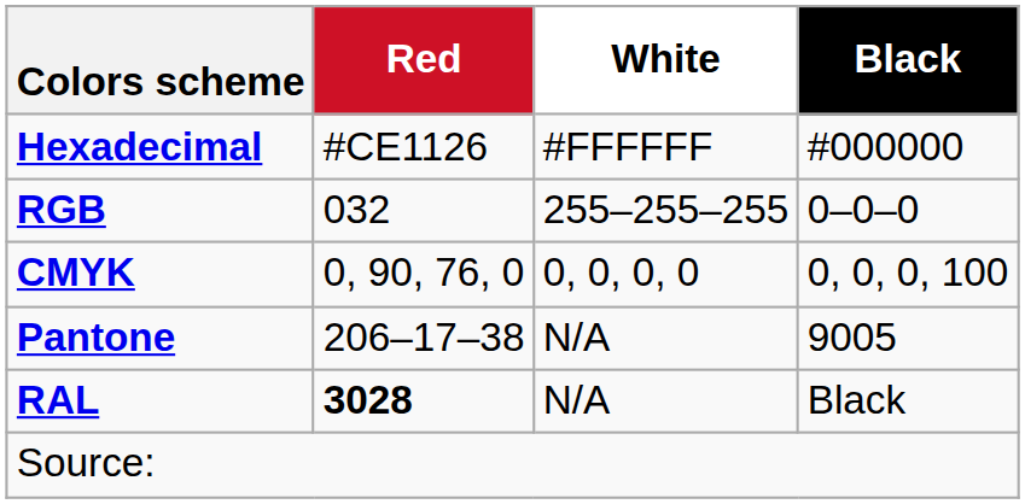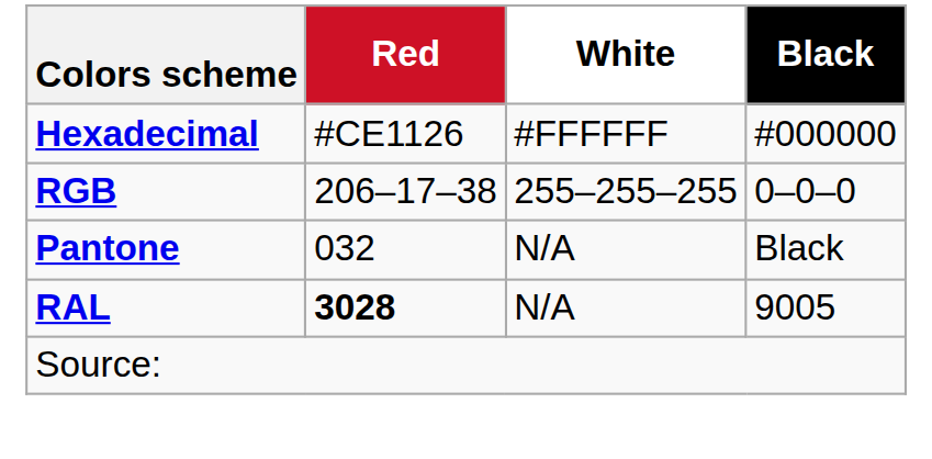 <table class="wikitable" style="margin-left:auto; margin-right:auto;">
 <tr>
 <th><br>Colors scheme</th>
 <th style="background:#CE1126;color:white">Red</th>
 <th style="background:#FFFFFF">White</th>
 <th style="background:#000000;color:white">Black</th>
 </tr>
 <tr>
 <td><strong><a href='#'>Hexadecimal</a></strong></td>
 <td>#CE1126</td>
 <td>#FFFFFF</td>
 <td>#000000</td>
 </tr>
 <tr>
 <td><strong><a href='#'>RGB</a></strong></td>
-<td>032</td>
+<td>206–17–38</td>
 <td>255–255–255</td>
 <td>0–0–0</td>
 </tr>
 <tr>
-<td><strong><a href='#'>CMYK</a></strong></td>
-<td>0, 90, 76, 0</td>
-<td>0, 0, 0, 0</td>
-<td>0, 0, 0, 100</td>
-</tr>
-<tr>
 <td><strong><a href='#'>Pantone</a></strong></td>
-<td>206–17–38</td>
+<td>032</td>
 <td>N/A</td>
-<td>9005</td>
+<td>Black</td>
 </tr>
 <tr>
 <td><a href='#'><strong>RAL</strong></a></td>
 <td><strong>3028</strong></td>
 <td>N/A</td>
-<td>Black</td>
+<td>9005</td>
 </tr>
 <tr>
 <td colspan="4">Source:</td>
 </tr>
 </table>
